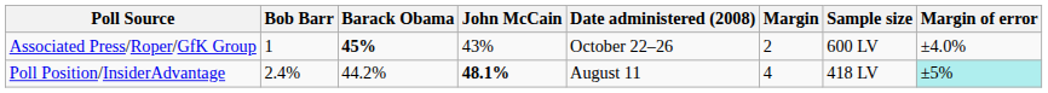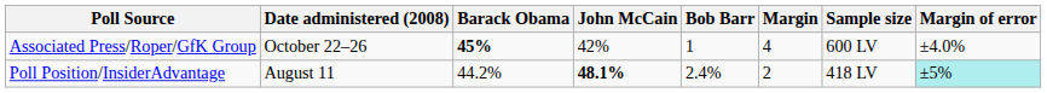 <table class="wikitable collapsible">
 <tr>
 <th>Poll Source</th>
-<th>Bob Barr</th>
+<th>Date administered (2008)</th>
 <th>Barack Obama</th>
 <th>John McCain</th>
-<th>Date administered (2008)</th>
+<th>Bob Barr</th>
 <th>Margin</th>
 <th>Sample size</th>
 <th>Margin of error</th>
 </tr>
 <tr>
 <td><a href='#'>Associated Press</a>/<a href='#'>Roper</a>/<a href='#'>GfK Group</a></td>
+<td>October 22–26</td>
+<td><strong>45%</strong></td>
+<td>42%</td>
 <td>1</td>
-<td><strong>45%</strong></td>
-<td>43%</td>
-<td>October 22–26</td>
-<td>2</td>
+<td>4</td>
 <td>600 LV</td>
 <td>±4.0%</td>
 </tr>
 <tr>
 <td><a href='#'>Poll Position</a>/<a href='#'>InsiderAdvantage</a></td>
-<td>2.4%</td>
+<td>August 11</td>
 <td>44.2%</td>
 <td><strong>48.1%</strong></td>
-<td>August 11</td>
-<td>4</td>
+<td>2.4%</td>
+<td>2</td>
 <td>418 LV</td>
 <td style="background: paleturquoise;">±5%</td>
 </tr>
 </table>
